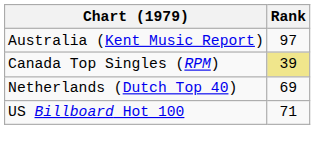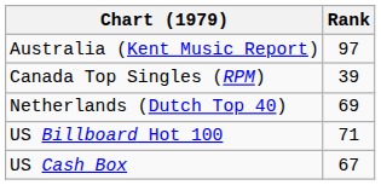 <table class="wikitable sortable">
 <tr>
 <th>Chart (1979)</th>
 <th>Rank</th>
 </tr>
 <tr>
 <td>Australia (<a href='#'>Kent Music Report</a>)</td>
 <td align="center">97</td>
 </tr>
 <tr>
 <td>Canada Top Singles (<em><a href='#'>RPM</a></em>)</td>
-<td align="center" style="background: khaki;">39</td>
+<td align="center">39</td>
 </tr>
 <tr>
 <td>Netherlands (<a href='#'>Dutch Top 40</a>)</td>
 <td align="center">69</td>
 </tr>
 <tr>
 <td>US <a href='#'><em>Billboard</em> Hot 100</a></td>
 <td align="center">71</td>
 </tr>
+<tr>
+<td>US <em><a href='#'>Cash Box</a></em></td>
+<td align="center">67</td>
+</tr>
 </table>
